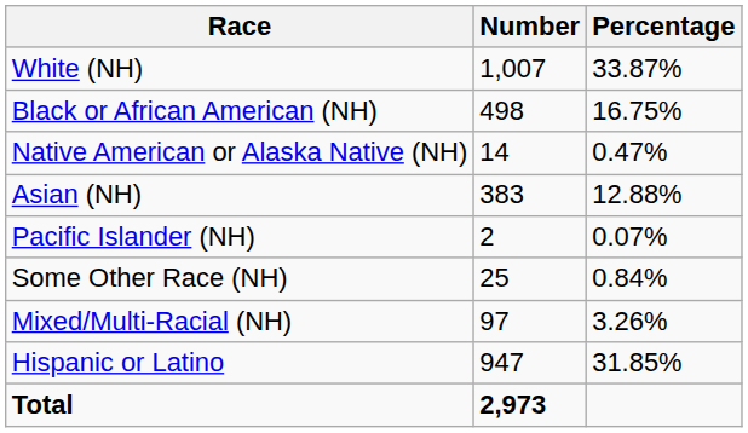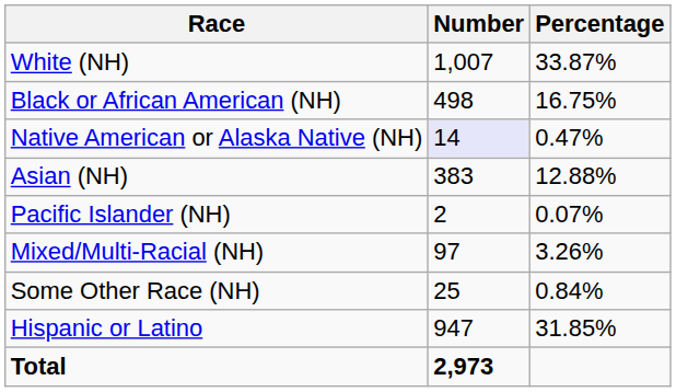 <table class="wikitable">
 <tr>
 <th>Race</th>
 <th>Number</th>
 <th>Percentage</th>
 </tr>
 <tr>
 <td><a href='#'>White</a> (NH)</td>
 <td>1,007</td>
 <td>33.87%</td>
 </tr>
 <tr>
 <td><a href='#'>Black or African American</a> (NH)</td>
 <td>498</td>
 <td>16.75%</td>
 </tr>
 <tr>
 <td><a href='#'>Native American</a> or <a href='#'>Alaska Native</a> (NH)</td>
-<td>14</td>
+<td style="background: lavender;">14</td>
 <td>0.47%</td>
 </tr>
 <tr>
 <td><a href='#'>Asian</a> (NH)</td>
 <td>383</td>
 <td>12.88%</td>
 </tr>
 <tr>
 <td><a href='#'>Pacific Islander</a> (NH)</td>
 <td>2</td>
 <td>0.07%</td>
 </tr>
 <tr>
+<td><a href='#'>Mixed/Multi-Racial</a> (NH)</td>
+<td>97</td>
+<td>3.26%</td>
+</tr>
+<tr>
 <td>Some Other Race (NH)</td>
 <td>25</td>
 <td>0.84%</td>
-</tr>
-<tr>
-<td><a href='#'>Mixed/Multi-Racial</a> (NH)</td>
-<td>97</td>
-<td>3.26%</td>
 </tr>
 <tr>
 <td><a href='#'>Hispanic or Latino</a></td>
 <td>947</td>
 <td>31.85%</td>
 </tr>
 <tr>
 <td><strong>Total</strong></td>
 <td><strong>2,973</strong></td>
 <td></td>
 </tr>
 </table>
